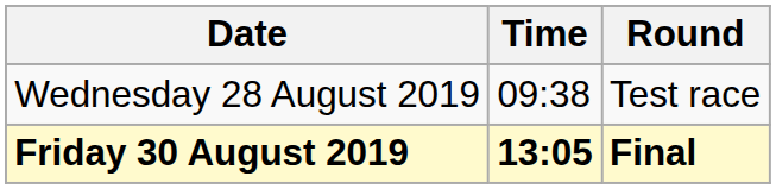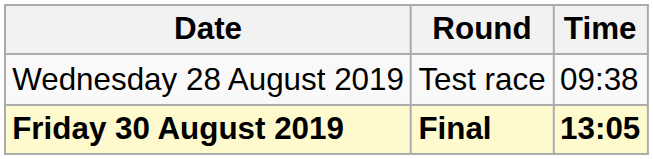 <table class="wikitable">
 <tr>
 <th>Date</th>
+<th>Round</th>
 <th>Time</th>
-<th>Round</th>
 </tr>
 <tr>
 <td>Wednesday 28 August 2019</td>
+<td>Test race</td>
 <td>09:38</td>
-<td>Test race</td>
 </tr>
 <tr>
 <td style=background:lemonchiffon><strong>Friday 30 August 2019</strong></td>
+<td style=background:lemonchiffon><strong>Final</strong></td>
 <td style=background:lemonchiffon><strong>13:05</strong></td>
-<td style=background:lemonchiffon><strong>Final</strong></td>
 </tr>
 </table>
